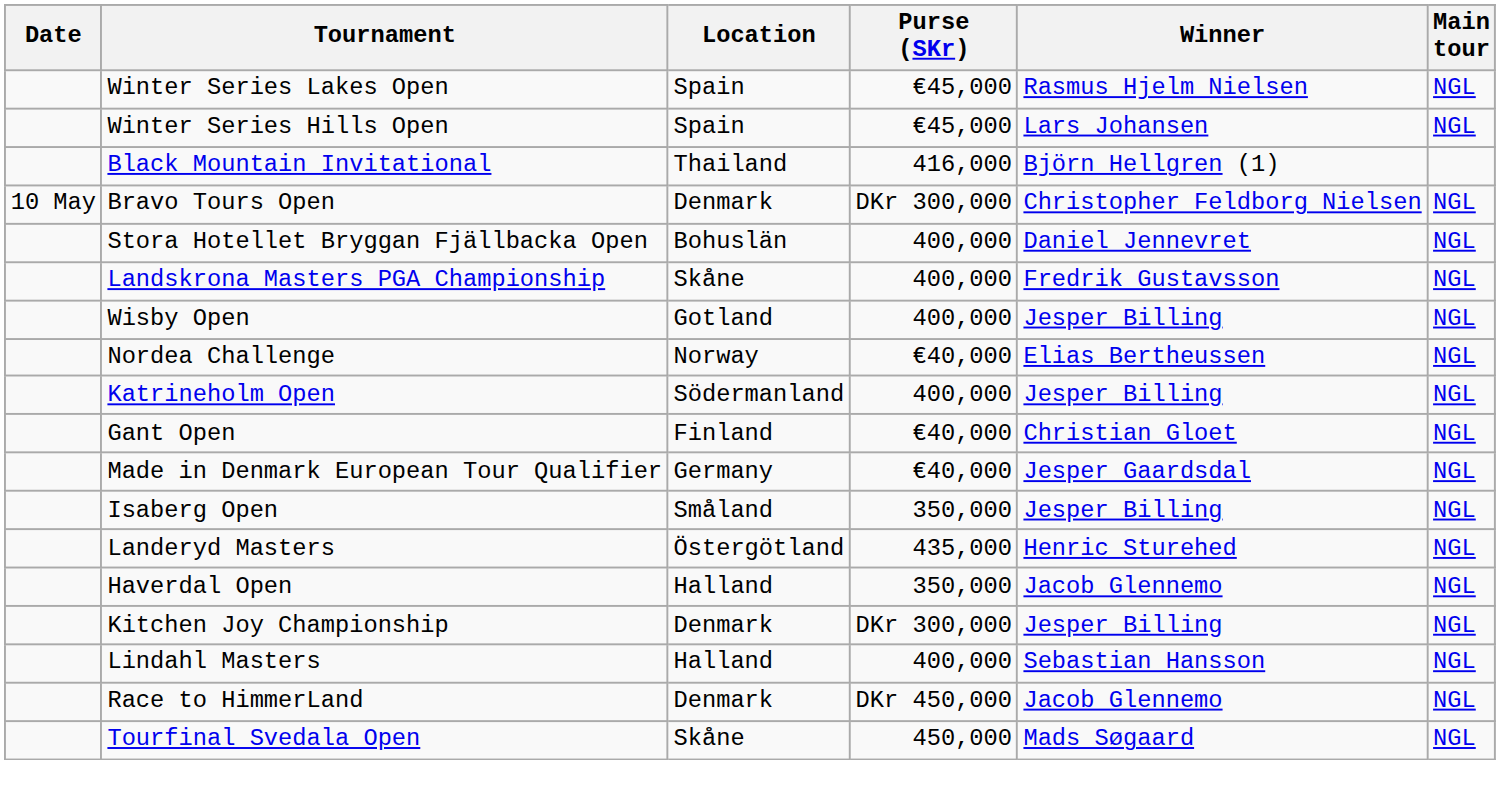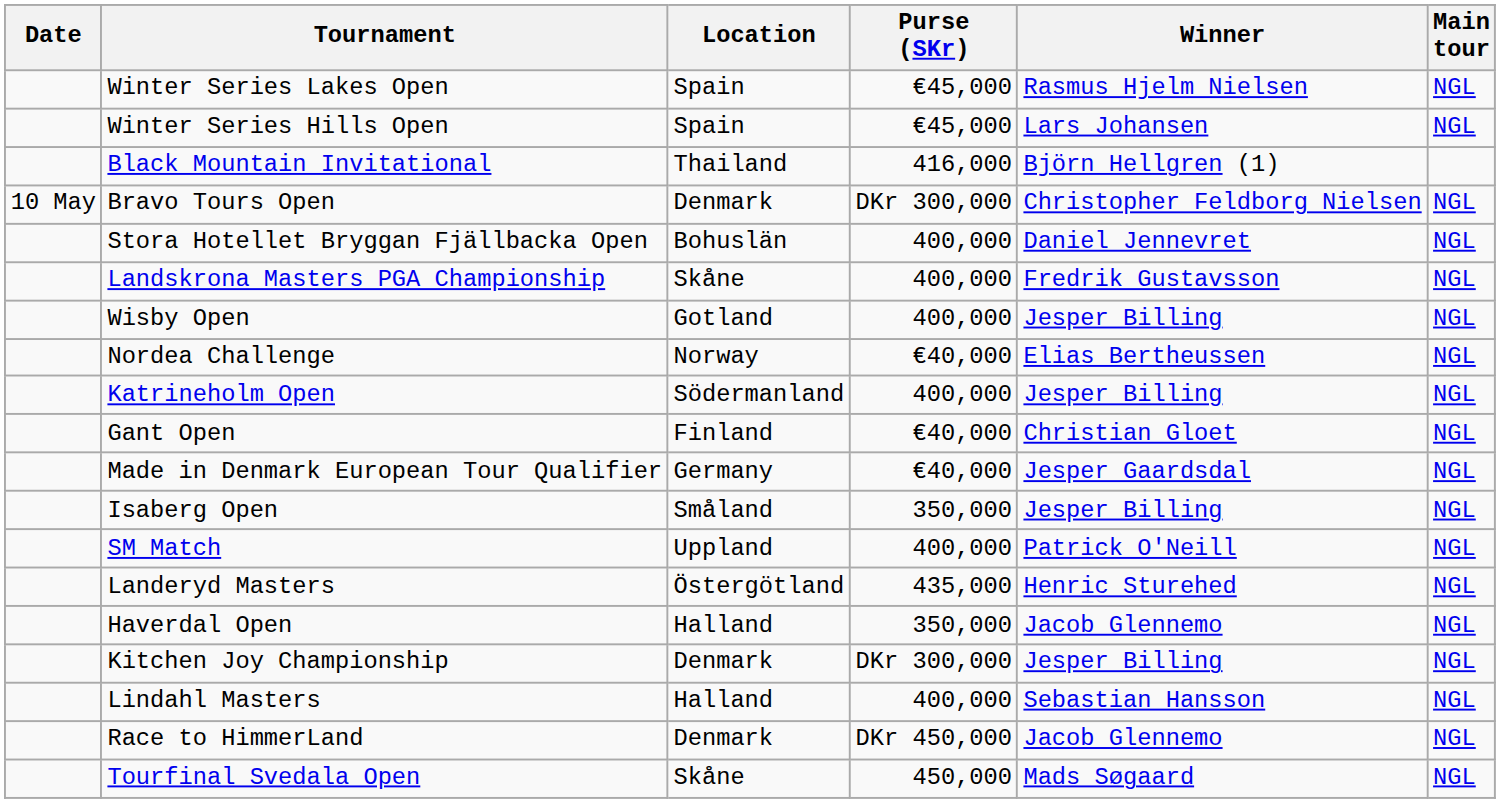 <table class="wikitable" style="font-size:95%;">
 <tr>
 <th>Date</th>
 <th>Tournament</th>
 <th>Location</th>
 <th>Purse<br>(<a href='#'>SKr</a>)</th>
 <th>Winner</th>
 <th>Main<br>tour</th>
 </tr>
 <tr>
 <td></td>
 <td>Winter Series Lakes Open</td>
 <td>Spain</td>
 <td align=right>€45,000</td>
 <td> <a href='#'>Rasmus Hjelm Nielsen</a></td>
 <td><a href='#'>NGL</a></td>
 </tr>
 <tr>
 <td></td>
 <td>Winter Series Hills Open</td>
 <td>Spain</td>
 <td align=right>€45,000</td>
 <td> <a href='#'>Lars Johansen</a></td>
 <td><a href='#'>NGL</a></td>
 </tr>
 <tr>
 <td></td>
 <td><a href='#'>Black Mountain Invitational</a></td>
 <td>Thailand</td>
 <td align=right>416,000</td>
 <td> <a href='#'>Björn Hellgren</a> (1)</td>
 <td></td>
 </tr>
 <tr>
 <td>10 May</td>
 <td>Bravo Tours Open</td>
 <td>Denmark</td>
 <td align=right>DKr 300,000</td>
 <td> <a href='#'>Christopher Feldborg Nielsen</a></td>
 <td><a href='#'>NGL</a></td>
 </tr>
 <tr>
 <td></td>
 <td>Stora Hotellet Bryggan Fjällbacka Open</td>
 <td>Bohuslän</td>
 <td align=right>400,000</td>
 <td> <a href='#'>Daniel Jennevret</a></td>
 <td><a href='#'>NGL</a></td>
 </tr>
 <tr>
 <td></td>
 <td><a href='#'>Landskrona Masters PGA Championship</a></td>
 <td>Skåne</td>
 <td align=right>400,000</td>
 <td> <a href='#'>Fredrik Gustavsson</a></td>
 <td><a href='#'>NGL</a></td>
 </tr>
 <tr>
 <td></td>
 <td>Wisby Open</td>
 <td>Gotland</td>
 <td align=right>400,000</td>
 <td> <a href='#'>Jesper Billing</a></td>
 <td><a href='#'>NGL</a></td>
 </tr>
 <tr>
 <td></td>
 <td>Nordea Challenge</td>
 <td>Norway</td>
 <td align=right>€40,000</td>
 <td> <a href='#'>Elias Bertheussen</a></td>
 <td><a href='#'>NGL</a></td>
 </tr>
 <tr>
 <td></td>
 <td><a href='#'>Katrineholm Open</a></td>
 <td>Södermanland</td>
 <td align=right>400,000</td>
 <td> <a href='#'>Jesper Billing</a></td>
 <td><a href='#'>NGL</a></td>
 </tr>
 <tr>
 <td></td>
 <td>Gant Open</td>
 <td>Finland</td>
 <td align=right>€40,000</td>
 <td> <a href='#'>Christian Gloet</a></td>
 <td><a href='#'>NGL</a></td>
 </tr>
 <tr>
 <td></td>
 <td>Made in Denmark European Tour Qualifier</td>
 <td>Germany</td>
 <td align=right>€40,000</td>
 <td> <a href='#'>Jesper Gaardsdal</a></td>
 <td><a href='#'>NGL</a></td>
 </tr>
 <tr>
 <td></td>
 <td>Isaberg Open</td>
 <td>Småland</td>
 <td align=right>350,000</td>
 <td> <a href='#'>Jesper Billing</a></td>
 <td><a href='#'>NGL</a></td>
 </tr>
 <tr>
 <td></td>
+<td><a href='#'>SM Match</a></td>
+<td>Uppland</td>
+<td align=right>400,000</td>
+<td> <a href='#'>Patrick O'Neill</a></td>
+<td><a href='#'>NGL</a></td>
+</tr>
+<tr>
+<td></td>
 <td>Landeryd Masters</td>
 <td>Östergötland</td>
 <td align=right>435,000</td>
 <td> <a href='#'>Henric Sturehed</a></td>
 <td><a href='#'>NGL</a></td>
 </tr>
 <tr>
 <td></td>
 <td>Haverdal Open</td>
 <td>Halland</td>
 <td align=right>350,000</td>
 <td> <a href='#'>Jacob Glennemo</a></td>
 <td><a href='#'>NGL</a></td>
 </tr>
 <tr>
 <td></td>
 <td>Kitchen Joy Championship</td>
 <td>Denmark</td>
 <td align=right>DKr 300,000</td>
 <td> <a href='#'>Jesper Billing</a></td>
 <td><a href='#'>NGL</a></td>
 </tr>
 <tr>
 <td></td>
 <td>Lindahl Masters</td>
 <td>Halland</td>
 <td align=right>400,000</td>
 <td> <a href='#'>Sebastian Hansson</a></td>
 <td><a href='#'>NGL</a></td>
 </tr>
 <tr>
 <td></td>
 <td>Race to HimmerLand</td>
 <td>Denmark</td>
 <td align=right>DKr 450,000</td>
 <td> <a href='#'>Jacob Glennemo</a></td>
 <td><a href='#'>NGL</a></td>
 </tr>
 <tr>
 <td></td>
 <td><a href='#'>Tourfinal Svedala Open</a></td>
 <td>Skåne</td>
 <td align=right>450,000</td>
 <td> <a href='#'>Mads Søgaard</a></td>
 <td><a href='#'>NGL</a></td>
 </tr>
 </table>
